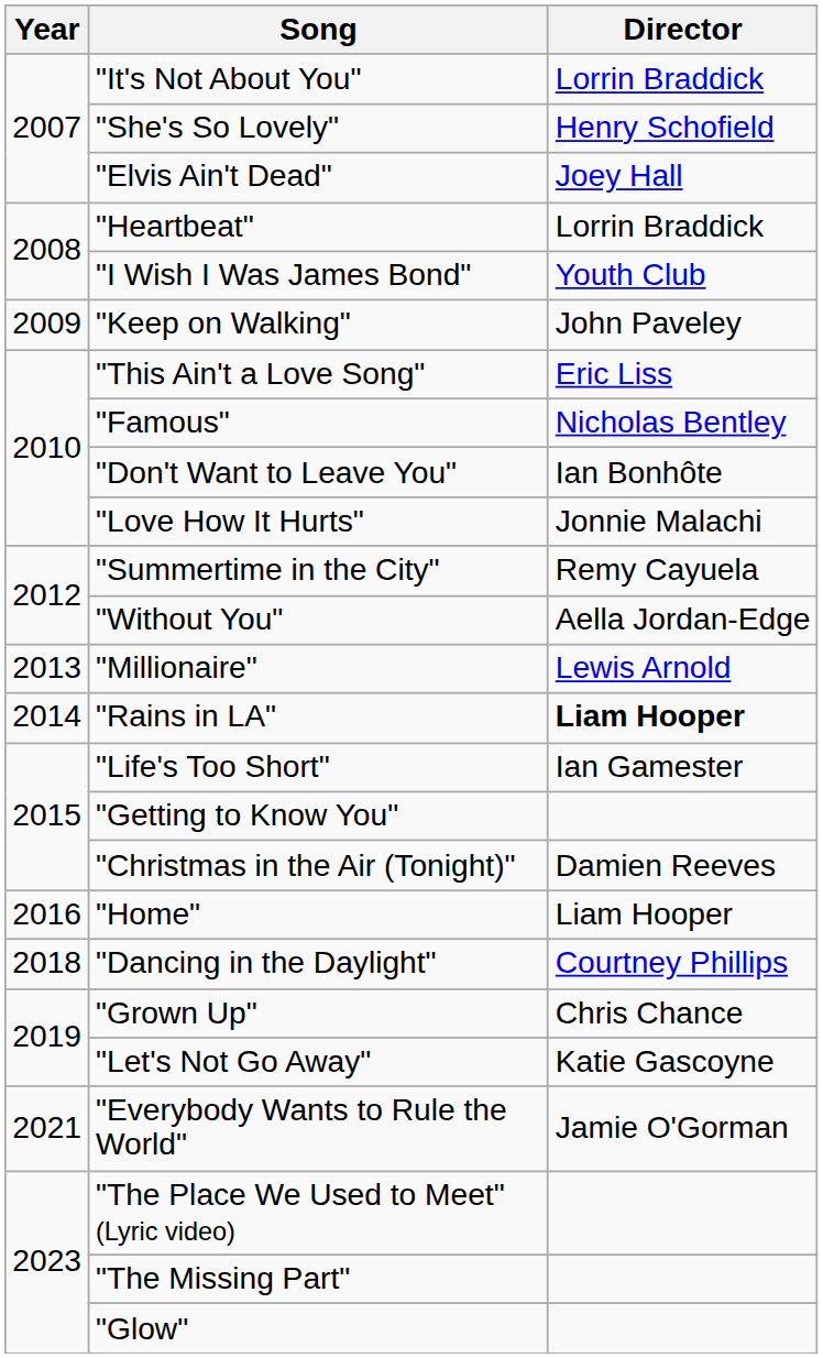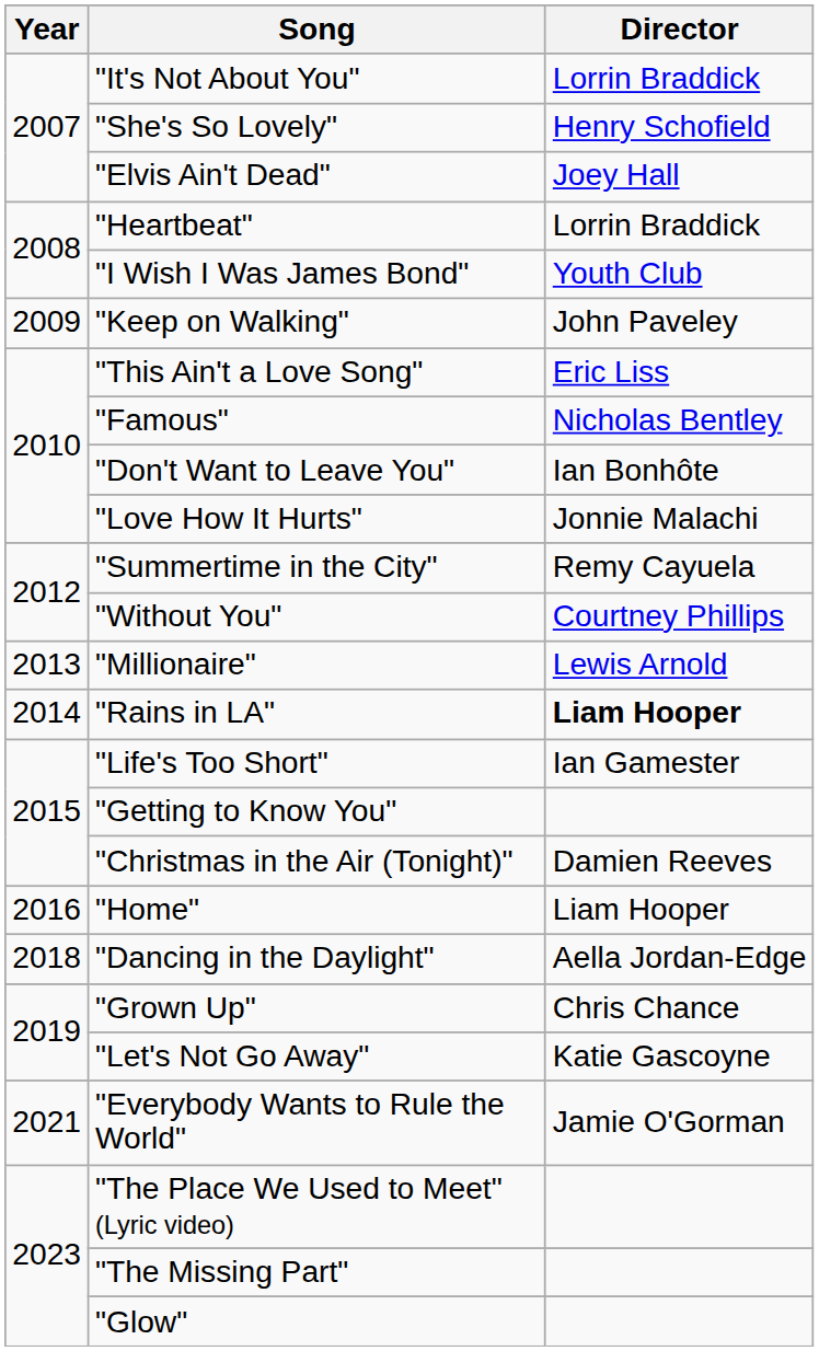 <table class="wikitable">
 <tr>
 <th>Year</th>
 <th style="width:230px;">Song</th>
 <th>Director</th>
 </tr>
 <tr>
 <td rowspan="3">2007</td>
 <td>"It's Not About You"</td>
 <td><a href='#'>Lorrin Braddick</a> </td>
 </tr>
 <tr>
 <td>"She's So Lovely"</td>
 <td><a href='#'>Henry Schofield</a> </td>
 </tr>
 <tr>
 <td>"Elvis Ain't Dead"</td>
 <td><a href='#'>Joey Hall</a> </td>
 </tr>
 <tr>
 <td rowspan="2">2008</td>
 <td>"Heartbeat"</td>
 <td>Lorrin Braddick </td>
 </tr>
 <tr>
 <td>"I Wish I Was James Bond"</td>
 <td><a href='#'>Youth Club</a> </td>
 </tr>
 <tr>
 <td>2009</td>
 <td>"Keep on Walking"</td>
 <td>John Paveley </td>
 </tr>
 <tr>
 <td rowspan="4">2010</td>
 <td>"This Ain't a Love Song"</td>
 <td><a href='#'>Eric Liss</a> </td>
 </tr>
 <tr>
 <td>"Famous"</td>
 <td><a href='#'>Nicholas Bentley</a></td>
 </tr>
 <tr>
 <td>"Don't Want to Leave You"</td>
 <td>Ian Bonhôte</td>
 </tr>
 <tr>
 <td>"Love How It Hurts"</td>
 <td>Jonnie Malachi</td>
 </tr>
 <tr>
 <td rowspan="2">2012</td>
 <td>"Summertime in the City"</td>
 <td>Remy Cayuela</td>
 </tr>
 <tr>
 <td>"Without You"</td>
-<td>Aella Jordan-Edge</td>
+<td><a href='#'>Courtney Phillips</a></td>
 </tr>
 <tr>
 <td>2013</td>
 <td>"Millionaire"</td>
 <td><a href='#'>Lewis Arnold</a></td>
 </tr>
 <tr>
 <td>2014</td>
 <td>"Rains in LA"</td>
 <td><strong>Liam Hooper</strong></td>
 </tr>
 <tr>
 <td rowspan="3">2015</td>
 <td>"Life's Too Short"</td>
 <td>Ian Gamester</td>
 </tr>
 <tr>
 <td>"Getting to Know You"</td>
 <td></td>
 </tr>
 <tr>
 <td>"Christmas in the Air (Tonight)"</td>
 <td>Damien Reeves</td>
 </tr>
 <tr>
 <td>2016</td>
 <td>"Home"</td>
 <td>Liam Hooper</td>
 </tr>
 <tr>
 <td>2018</td>
 <td>"Dancing in the Daylight"</td>
-<td><a href='#'>Courtney Phillips</a></td>
+<td>Aella Jordan-Edge</td>
 </tr>
 <tr>
 <td rowspan="2">2019</td>
 <td>"Grown Up"</td>
 <td>Chris Chance</td>
 </tr>
 <tr>
 <td>"Let's Not Go Away"</td>
 <td>Katie Gascoyne</td>
 </tr>
 <tr>
 <td>2021</td>
 <td>"Everybody Wants to Rule the World"</td>
 <td>Jamie O'Gorman</td>
 </tr>
 <tr>
 <td rowspan="3">2023</td>
 <td>"The Place We Used to Meet" <small>(Lyric video)</small></td>
 <td></td>
 </tr>
 <tr>
 <td>"The Missing Part"</td>
 <td></td>
 </tr>
 <tr>
 <td>"Glow"</td>
 <td></td>
 </tr>
 </table>
